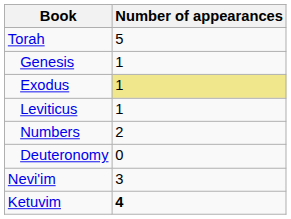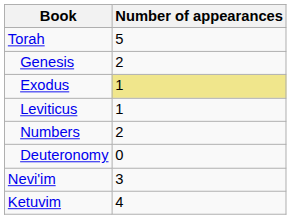 <table class="wikitable">
 <tr>
 <th><strong>Book</strong></th>
 <th>Number of appearances</th>
 </tr>
 <tr>
 <td><a href='#'>Torah</a></td>
 <td>5</td>
 </tr>
 <tr>
 <td>   <a href='#'>Genesis</a></td>
-<td>1</td>
+<td>2</td>
 </tr>
 <tr>
 <td>   <a href='#'>Exodus</a></td>
 <td style="background: khaki;">1</td>
 </tr>
 <tr>
 <td>   <a href='#'>Leviticus</a></td>
 <td>1</td>
 </tr>
 <tr>
 <td>   <a href='#'>Numbers</a></td>
 <td>2</td>
 </tr>
 <tr>
 <td>   <a href='#'>Deuteronomy</a></td>
 <td>0</td>
 </tr>
 <tr>
 <td><a href='#'>Nevi'im</a></td>
 <td>3</td>
 </tr>
 <tr>
 <td><a href='#'>Ketuvim</a></td>
-<td><strong>4</strong></td>
+<td>4</td>
 </tr>
 </table>
